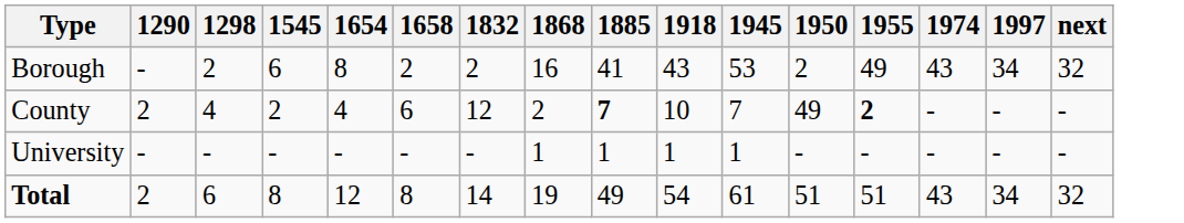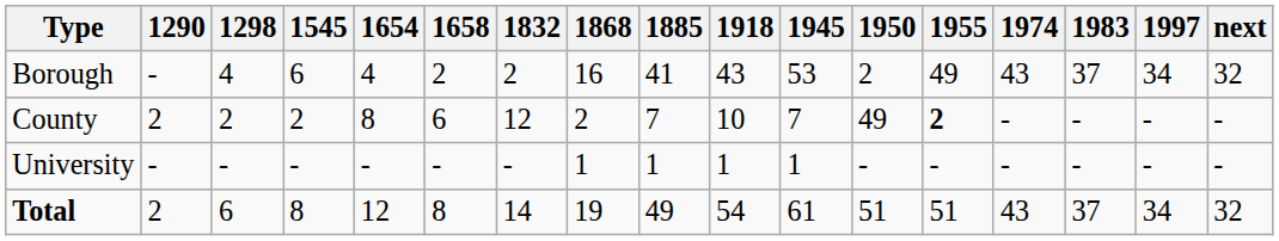 <table class="wikitable">
 <tr>
 <th>Type</th>
 <th>1290</th>
 <th>1298</th>
 <th>1545</th>
 <th>1654</th>
 <th>1658</th>
 <th>1832</th>
 <th>1868</th>
 <th>1885</th>
 <th>1918</th>
 <th>1945</th>
 <th>1950</th>
 <th>1955</th>
 <th>1974</th>
+<th>1983</th>
 <th>1997</th>
 <th>next</th>
 </tr>
 <tr>
 <td>Borough</td>
 <td>-</td>
-<td>2</td>
+<td>4</td>
 <td>6</td>
-<td>8</td>
+<td>4</td>
 <td>2</td>
 <td>2</td>
 <td>16</td>
 <td>41</td>
 <td>43</td>
 <td>53</td>
 <td>2</td>
 <td>49</td>
 <td>43</td>
+<td>37</td>
 <td>34</td>
 <td>32</td>
 </tr>
 <tr>
 <td>County</td>
 <td>2</td>
-<td>4</td>
 <td>2</td>
-<td>4</td>
+<td>2</td>
+<td>8</td>
 <td>6</td>
 <td>12</td>
 <td>2</td>
-<td><strong>7</strong></td>
+<td>7</td>
 <td>10</td>
 <td>7</td>
 <td>49</td>
 <td><strong>2</strong></td>
+<td>-</td>
 <td>-</td>
 <td>-</td>
 <td>-</td>
 </tr>
 <tr>
 <td>University</td>
 <td>-</td>
 <td>-</td>
 <td>-</td>
 <td>-</td>
 <td>-</td>
 <td>-</td>
 <td>1</td>
 <td>1</td>
 <td>1</td>
 <td>1</td>
 <td>-</td>
 <td>-</td>
 <td>-</td>
 <td>-</td>
 <td>-</td>
+<td>-</td>
 </tr>
 <tr>
 <td><strong>Total</strong></td>
 <td>2</td>
 <td>6</td>
 <td>8</td>
 <td>12</td>
 <td>8</td>
 <td>14</td>
 <td>19</td>
 <td>49</td>
 <td>54</td>
 <td>61</td>
 <td>51</td>
 <td>51</td>
 <td>43</td>
+<td>37</td>
 <td>34</td>
 <td>32</td>
 </tr>
 </table>
